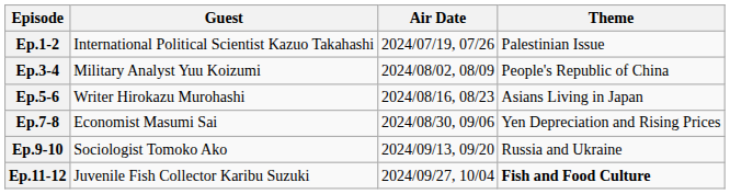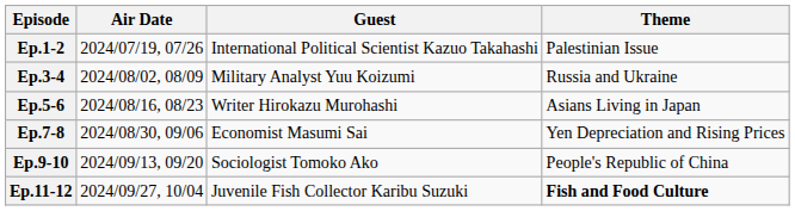 <table class="wikitable" style="font-size:small">
 <tr>
 <th>Episode</th>
+<th>Air Date</th>
 <th>Guest</th>
-<th>Air Date</th>
 <th>Theme</th>
 </tr>
 <tr>
 <th>Ep.1-2</th>
+<td>2024/07/19, 07/26</td>
 <td>International Political Scientist Kazuo Takahashi</td>
-<td>2024/07/19, 07/26</td>
 <td>Palestinian Issue</td>
 </tr>
 <tr>
 <th>Ep.3-4</th>
+<td>2024/08/02, 08/09</td>
 <td>Military Analyst Yuu Koizumi</td>
-<td>2024/08/02, 08/09</td>
-<td>People's Republic of China</td>
+<td>Russia and Ukraine</td>
 </tr>
 <tr>
 <th>Ep.5-6</th>
+<td>2024/08/16, 08/23</td>
 <td>Writer Hirokazu Murohashi</td>
-<td>2024/08/16, 08/23</td>
 <td>Asians Living in Japan</td>
 </tr>
 <tr>
 <th>Ep.7-8</th>
+<td>2024/08/30, 09/06</td>
 <td>Economist Masumi Sai</td>
-<td>2024/08/30, 09/06</td>
 <td>Yen Depreciation and Rising Prices</td>
 </tr>
 <tr>
 <th>Ep.9-10</th>
+<td>2024/09/13, 09/20</td>
 <td>Sociologist Tomoko Ako</td>
-<td>2024/09/13, 09/20</td>
-<td>Russia and Ukraine</td>
+<td>People's Republic of China</td>
 </tr>
 <tr>
 <th>Ep.11-12</th>
+<td>2024/09/27, 10/04</td>
 <td>Juvenile Fish Collector Karibu Suzuki</td>
-<td>2024/09/27, 10/04</td>
 <td><strong>Fish and Food Culture</strong></td>
 </tr>
 </table>
